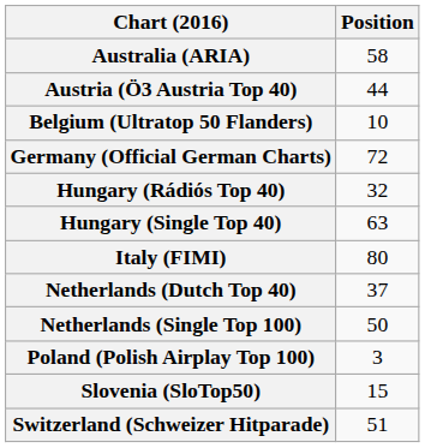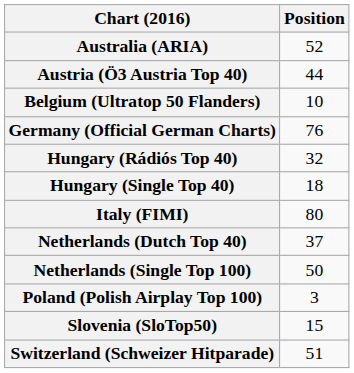 <table class="wikitable sortable plainrowheaders" style="text-align:center">
 <tr>
 <th scope="col">Chart (2016)</th>
 <th scope="col">Position</th>
 </tr>
 <tr>
 <th scope="row">Australia (ARIA)</th>
-<td>58</td>
+<td>52</td>
 </tr>
 <tr>
 <th scope="row">Austria (Ö3 Austria Top 40)</th>
 <td>44</td>
 </tr>
 <tr>
 <th scope="row">Belgium (Ultratop 50 Flanders)</th>
 <td>10</td>
 </tr>
 <tr>
 <th scope="row">Germany (Official German Charts)</th>
-<td>72</td>
+<td>76</td>
 </tr>
 <tr>
 <th scope="row">Hungary (Rádiós Top 40)</th>
 <td>32</td>
 </tr>
 <tr>
 <th scope="row">Hungary (Single Top 40)</th>
-<td>63</td>
+<td>18</td>
 </tr>
 <tr>
 <th scope="row">Italy (FIMI)</th>
 <td>80</td>
 </tr>
 <tr>
 <th scope="row">Netherlands (Dutch Top 40)</th>
 <td>37</td>
 </tr>
 <tr>
 <th scope="row">Netherlands (Single Top 100)</th>
 <td>50</td>
 </tr>
 <tr>
 <th scope="row">Poland (Polish Airplay Top 100)</th>
 <td>3</td>
 </tr>
 <tr>
 <th scope="row">Slovenia (SloTop50)</th>
 <td>15</td>
 </tr>
 <tr>
 <th scope="row">Switzerland (Schweizer Hitparade)</th>
 <td>51</td>
 </tr>
 </table>
